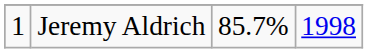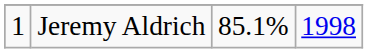 <table class="wikitable">
 <tr>
 </tr>
 <tr>
 <td>1</td>
 <td>Jeremy Aldrich</td>
-<td><abbr>85.7%</abbr></td>
+<td><abbr>85.1%</abbr></td>
 <td><a href='#'>1998</a></td>
 </tr>
 </table>
